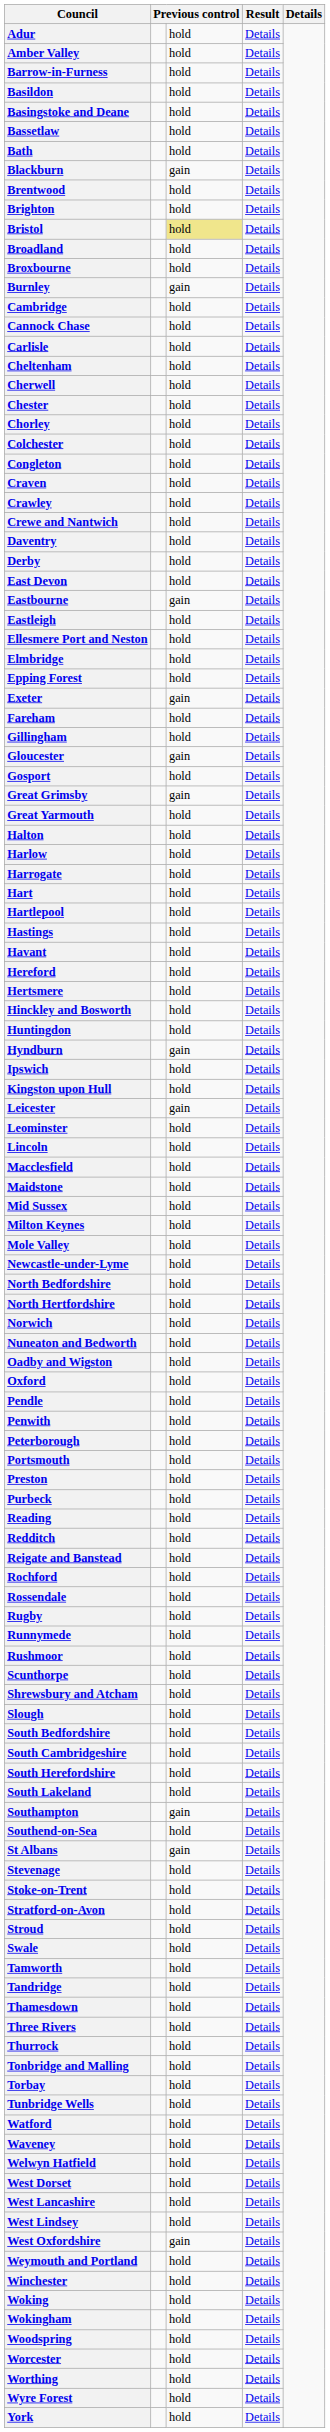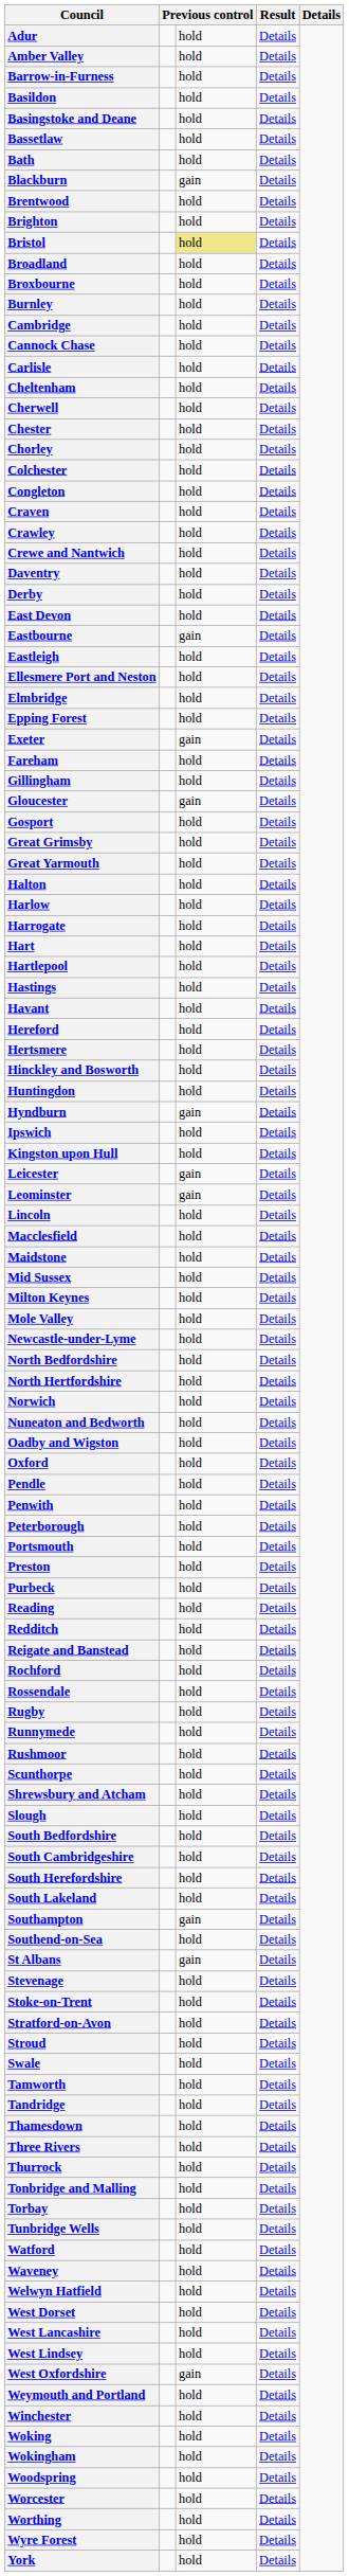 <table class="wikitable sortable" border="1">
 <tr>
 <th scope="col">Council</th>
 <th colspan=2>Previous control</th>
 <th colspan=2>Result</th>
 <th class="unsortable" scope="col">Details</th>
 </tr>
 <tr>
 <th scope="row" style="text-align: left;"><a href='#'>Adur</a></th>
 <td></td>
 <td> hold</td>
 <td><a href='#'>Details</a></td>
 </tr>
 <tr>
 <th scope="row" style="text-align: left;"><a href='#'>Amber Valley</a></th>
 <td></td>
 <td> hold</td>
 <td><a href='#'>Details</a></td>
 </tr>
 <tr>
 <th scope="row" style="text-align: left;"><a href='#'>Barrow-in-Furness</a></th>
 <td></td>
 <td> hold</td>
 <td><a href='#'>Details</a></td>
 </tr>
 <tr>
 <th scope="row" style="text-align: left;"><a href='#'>Basildon</a></th>
 <td></td>
 <td> hold</td>
 <td><a href='#'>Details</a></td>
 </tr>
 <tr>
 <th scope="row" style="text-align: left;"><a href='#'>Basingstoke and Deane</a></th>
 <td></td>
 <td> hold</td>
 <td><a href='#'>Details</a></td>
 </tr>
 <tr>
 <th scope="row" style="text-align: left;"><a href='#'>Bassetlaw</a></th>
 <td></td>
 <td> hold</td>
 <td><a href='#'>Details</a></td>
 </tr>
 <tr>
 <th scope="row" style="text-align: left;"><a href='#'>Bath</a></th>
 <td></td>
 <td> hold</td>
 <td><a href='#'>Details</a></td>
 </tr>
 <tr>
 <th scope="row" style="text-align: left;"><a href='#'>Blackburn</a></th>
 <td></td>
 <td> gain</td>
 <td><a href='#'>Details</a></td>
 </tr>
 <tr>
 <th scope="row" style="text-align: left;"><a href='#'>Brentwood</a></th>
 <td></td>
 <td> hold</td>
 <td><a href='#'>Details</a></td>
 </tr>
 <tr>
 <th scope="row" style="text-align: left;"><a href='#'>Brighton</a></th>
 <td></td>
 <td> hold</td>
 <td><a href='#'>Details</a></td>
 </tr>
 <tr>
 <th scope="row" style="text-align: left;"><a href='#'>Bristol</a></th>
 <td></td>
 <td style="background: khaki;"> hold</td>
 <td><a href='#'>Details</a></td>
 </tr>
 <tr>
 <th scope="row" style="text-align: left;"><a href='#'>Broadland</a></th>
 <td></td>
 <td> hold</td>
 <td><a href='#'>Details</a></td>
 </tr>
 <tr>
 <th scope="row" style="text-align: left;"><a href='#'>Broxbourne</a></th>
 <td></td>
 <td> hold</td>
 <td><a href='#'>Details</a></td>
 </tr>
 <tr>
 <th scope="row" style="text-align: left;"><a href='#'>Burnley</a></th>
 <td></td>
-<td> gain</td>
+<td> hold</td>
 <td><a href='#'>Details</a></td>
 </tr>
 <tr>
 <th scope="row" style="text-align: left;"><a href='#'>Cambridge</a></th>
 <td></td>
 <td> hold</td>
 <td><a href='#'>Details</a></td>
 </tr>
 <tr>
 <th scope="row" style="text-align: left;"><a href='#'>Cannock Chase</a></th>
 <td></td>
 <td> hold</td>
 <td><a href='#'>Details</a></td>
 </tr>
 <tr>
 <th scope="row" style="text-align: left;"><a href='#'>Carlisle</a></th>
 <td></td>
 <td> hold</td>
 <td><a href='#'>Details</a></td>
 </tr>
 <tr>
 <th scope="row" style="text-align: left;"><a href='#'>Cheltenham</a></th>
 <td></td>
 <td> hold</td>
 <td><a href='#'>Details</a></td>
 </tr>
 <tr>
 <th scope="row" style="text-align: left;"><a href='#'>Cherwell</a></th>
 <td></td>
 <td> hold</td>
 <td><a href='#'>Details</a></td>
 </tr>
 <tr>
 <th scope="row" style="text-align: left;"><a href='#'>Chester</a></th>
 <td></td>
 <td> hold</td>
 <td><a href='#'>Details</a></td>
 </tr>
 <tr>
 <th scope="row" style="text-align: left;"><a href='#'>Chorley</a></th>
 <td></td>
 <td> hold</td>
 <td><a href='#'>Details</a></td>
 </tr>
 <tr>
 <th scope="row" style="text-align: left;"><a href='#'>Colchester</a></th>
 <td></td>
 <td> hold</td>
 <td><a href='#'>Details</a></td>
 </tr>
 <tr>
 <th scope="row" style="text-align: left;"><a href='#'>Congleton</a></th>
 <td></td>
 <td> hold</td>
 <td><a href='#'>Details</a></td>
 </tr>
 <tr>
 <th scope="row" style="text-align: left;"><a href='#'>Craven</a></th>
 <td></td>
 <td> hold</td>
 <td><a href='#'>Details</a></td>
 </tr>
 <tr>
 <th scope="row" style="text-align: left;"><a href='#'>Crawley</a></th>
 <td></td>
 <td> hold</td>
 <td><a href='#'>Details</a></td>
 </tr>
 <tr>
 <th scope="row" style="text-align: left;"><a href='#'>Crewe and Nantwich</a></th>
 <td></td>
 <td> hold</td>
 <td><a href='#'>Details</a></td>
 </tr>
 <tr>
 <th scope="row" style="text-align: left;"><a href='#'>Daventry</a></th>
 <td></td>
 <td> hold</td>
 <td><a href='#'>Details</a></td>
 </tr>
 <tr>
 <th scope="row" style="text-align: left;"><a href='#'>Derby</a></th>
 <td></td>
 <td> hold</td>
 <td><a href='#'>Details</a></td>
 </tr>
 <tr>
 <th scope="row" style="text-align: left;"><a href='#'>East Devon</a></th>
 <td></td>
 <td> hold</td>
 <td><a href='#'>Details</a></td>
 </tr>
 <tr>
 <th scope="row" style="text-align: left;"><a href='#'>Eastbourne</a></th>
 <td></td>
 <td> gain</td>
 <td><a href='#'>Details</a></td>
 </tr>
 <tr>
 <th scope="row" style="text-align: left;"><a href='#'>Eastleigh</a></th>
 <td></td>
 <td> hold</td>
 <td><a href='#'>Details</a></td>
 </tr>
 <tr>
 <th scope="row" style="text-align: left;"><a href='#'>Ellesmere Port and Neston</a></th>
 <td></td>
 <td> hold</td>
 <td><a href='#'>Details</a></td>
 </tr>
 <tr>
 <th scope="row" style="text-align: left;"><a href='#'>Elmbridge</a></th>
 <td></td>
 <td> hold</td>
 <td><a href='#'>Details</a></td>
 </tr>
 <tr>
 <th scope="row" style="text-align: left;"><a href='#'>Epping Forest</a></th>
 <td></td>
 <td> hold</td>
 <td><a href='#'>Details</a></td>
 </tr>
 <tr>
 <th scope="row" style="text-align: left;"><a href='#'>Exeter</a></th>
 <td></td>
 <td> gain</td>
 <td><a href='#'>Details</a></td>
 </tr>
 <tr>
 <th scope="row" style="text-align: left;"><a href='#'>Fareham</a></th>
 <td></td>
 <td> hold</td>
 <td><a href='#'>Details</a></td>
 </tr>
 <tr>
 <th scope="row" style="text-align: left;"><a href='#'>Gillingham</a></th>
 <td></td>
 <td> hold</td>
 <td><a href='#'>Details</a></td>
 </tr>
 <tr>
 <th scope="row" style="text-align: left;"><a href='#'>Gloucester</a></th>
 <td></td>
 <td> gain</td>
 <td><a href='#'>Details</a></td>
 </tr>
 <tr>
 <th scope="row" style="text-align: left;"><a href='#'>Gosport</a></th>
 <td></td>
 <td> hold</td>
 <td><a href='#'>Details</a></td>
 </tr>
 <tr>
 <th scope="row" style="text-align: left;"><a href='#'>Great Grimsby</a></th>
 <td></td>
-<td> gain</td>
+<td> hold</td>
 <td><a href='#'>Details</a></td>
 </tr>
 <tr>
 <th scope="row" style="text-align: left;"><a href='#'>Great Yarmouth</a></th>
 <td></td>
 <td> hold</td>
 <td><a href='#'>Details</a></td>
 </tr>
 <tr>
 <th scope="row" style="text-align: left;"><a href='#'>Halton</a></th>
 <td></td>
 <td> hold</td>
 <td><a href='#'>Details</a></td>
 </tr>
 <tr>
 <th scope="row" style="text-align: left;"><a href='#'>Harlow</a></th>
 <td></td>
 <td> hold</td>
 <td><a href='#'>Details</a></td>
 </tr>
 <tr>
 <th scope="row" style="text-align: left;"><a href='#'>Harrogate</a></th>
 <td></td>
 <td> hold</td>
 <td><a href='#'>Details</a></td>
 </tr>
 <tr>
 <th scope="row" style="text-align: left;"><a href='#'>Hart</a></th>
 <td></td>
 <td> hold</td>
 <td><a href='#'>Details</a></td>
 </tr>
 <tr>
 <th scope="row" style="text-align: left;"><a href='#'>Hartlepool</a></th>
 <td></td>
 <td> hold</td>
 <td><a href='#'>Details</a></td>
 </tr>
 <tr>
 <th scope="row" style="text-align: left;"><a href='#'>Hastings</a></th>
 <td></td>
 <td> hold</td>
 <td><a href='#'>Details</a></td>
 </tr>
 <tr>
 <th scope="row" style="text-align: left;"><a href='#'>Havant</a></th>
 <td></td>
 <td> hold</td>
 <td><a href='#'>Details</a></td>
 </tr>
 <tr>
 <th scope="row" style="text-align: left;"><a href='#'>Hereford</a></th>
 <td></td>
 <td> hold</td>
 <td><a href='#'>Details</a></td>
 </tr>
 <tr>
 <th scope="row" style="text-align: left;"><a href='#'>Hertsmere</a></th>
 <td></td>
 <td> hold</td>
 <td><a href='#'>Details</a></td>
 </tr>
 <tr>
 <th scope="row" style="text-align: left;"><a href='#'>Hinckley and Bosworth</a></th>
 <td></td>
 <td> hold</td>
 <td><a href='#'>Details</a></td>
 </tr>
 <tr>
 <th scope="row" style="text-align: left;"><a href='#'>Huntingdon</a></th>
 <td></td>
 <td> hold</td>
 <td><a href='#'>Details</a></td>
 </tr>
 <tr>
 <th scope="row" style="text-align: left;"><a href='#'>Hyndburn</a></th>
 <td></td>
 <td> gain</td>
 <td><a href='#'>Details</a></td>
 </tr>
 <tr>
 <th scope="row" style="text-align: left;"><a href='#'>Ipswich</a></th>
 <td></td>
 <td> hold</td>
 <td><a href='#'>Details</a></td>
 </tr>
 <tr>
 <th scope="row" style="text-align: left;"><a href='#'>Kingston upon Hull</a></th>
 <td></td>
 <td> hold</td>
 <td><a href='#'>Details</a></td>
 </tr>
 <tr>
 <th scope="row" style="text-align: left;"><a href='#'>Leicester</a></th>
 <td></td>
 <td> gain</td>
 <td><a href='#'>Details</a></td>
 </tr>
 <tr>
 <th scope="row" style="text-align: left;"><a href='#'>Leominster</a></th>
 <td></td>
-<td> hold</td>
+<td> gain</td>
 <td><a href='#'>Details</a></td>
 </tr>
 <tr>
 <th scope="row" style="text-align: left;"><a href='#'>Lincoln</a></th>
 <td></td>
 <td> hold</td>
 <td><a href='#'>Details</a></td>
 </tr>
 <tr>
 <th scope="row" style="text-align: left;"><a href='#'>Macclesfield</a></th>
 <td></td>
 <td> hold</td>
 <td><a href='#'>Details</a></td>
 </tr>
 <tr>
 <th scope="row" style="text-align: left;"><a href='#'>Maidstone</a></th>
 <td></td>
 <td> hold</td>
 <td><a href='#'>Details</a></td>
 </tr>
 <tr>
 <th scope="row" style="text-align: left;"><a href='#'>Mid Sussex</a></th>
 <td></td>
 <td> hold</td>
 <td><a href='#'>Details</a></td>
 </tr>
 <tr>
 <th scope="row" style="text-align: left;"><a href='#'>Milton Keynes</a></th>
 <td></td>
 <td> hold</td>
 <td><a href='#'>Details</a></td>
 </tr>
 <tr>
 <th scope="row" style="text-align: left;"><a href='#'>Mole Valley</a></th>
 <td></td>
 <td> hold</td>
 <td><a href='#'>Details</a></td>
 </tr>
 <tr>
 <th scope="row" style="text-align: left;"><a href='#'>Newcastle-under-Lyme</a></th>
 <td></td>
 <td> hold</td>
 <td><a href='#'>Details</a></td>
 </tr>
 <tr>
 <th scope="row" style="text-align: left;"><a href='#'>North Bedfordshire</a></th>
 <td></td>
 <td> hold</td>
 <td><a href='#'>Details</a></td>
 </tr>
 <tr>
 <th scope="row" style="text-align: left;"><a href='#'>North Hertfordshire</a></th>
 <td></td>
 <td> hold</td>
 <td><a href='#'>Details</a></td>
 </tr>
 <tr>
 <th scope="row" style="text-align: left;"><a href='#'>Norwich</a></th>
 <td></td>
 <td> hold</td>
 <td><a href='#'>Details</a></td>
 </tr>
 <tr>
 <th scope="row" style="text-align: left;"><a href='#'>Nuneaton and Bedworth</a></th>
 <td></td>
 <td> hold</td>
 <td><a href='#'>Details</a></td>
 </tr>
 <tr>
 <th scope="row" style="text-align: left;"><a href='#'>Oadby and Wigston</a></th>
 <td></td>
 <td> hold</td>
 <td><a href='#'>Details</a></td>
 </tr>
 <tr>
 <th scope="row" style="text-align: left;"><a href='#'>Oxford</a></th>
 <td></td>
 <td> hold</td>
 <td><a href='#'>Details</a></td>
 </tr>
 <tr>
 <th scope="row" style="text-align: left;"><a href='#'>Pendle</a></th>
 <td></td>
 <td> hold</td>
 <td><a href='#'>Details</a></td>
 </tr>
 <tr>
 <th scope="row" style="text-align: left;"><a href='#'>Penwith</a></th>
 <td></td>
 <td> hold</td>
 <td><a href='#'>Details</a></td>
 </tr>
 <tr>
 <th scope="row" style="text-align: left;"><a href='#'>Peterborough</a></th>
 <td></td>
 <td> hold</td>
 <td><a href='#'>Details</a></td>
 </tr>
 <tr>
 <th scope="row" style="text-align: left;"><a href='#'>Portsmouth</a></th>
 <td></td>
 <td> hold</td>
 <td><a href='#'>Details</a></td>
 </tr>
 <tr>
 <th scope="row" style="text-align: left;"><a href='#'>Preston</a></th>
 <td></td>
 <td> hold</td>
 <td><a href='#'>Details</a></td>
 </tr>
 <tr>
 <th scope="row" style="text-align: left;"><a href='#'>Purbeck</a></th>
 <td></td>
 <td> hold</td>
 <td><a href='#'>Details</a></td>
 </tr>
 <tr>
 <th scope="row" style="text-align: left;"><a href='#'>Reading</a></th>
 <td></td>
 <td> hold</td>
 <td><a href='#'>Details</a></td>
 </tr>
 <tr>
 <th scope="row" style="text-align: left;"><a href='#'>Redditch</a></th>
 <td></td>
 <td> hold</td>
 <td><a href='#'>Details</a></td>
 </tr>
 <tr>
 <th scope="row" style="text-align: left;"><a href='#'>Reigate and Banstead</a></th>
 <td></td>
 <td> hold</td>
 <td><a href='#'>Details</a></td>
 </tr>
 <tr>
 <th scope="row" style="text-align: left;"><a href='#'>Rochford</a></th>
 <td></td>
 <td> hold</td>
 <td><a href='#'>Details</a></td>
 </tr>
 <tr>
 <th scope="row" style="text-align: left;"><a href='#'>Rossendale</a></th>
 <td></td>
 <td> hold</td>
 <td><a href='#'>Details</a></td>
 </tr>
 <tr>
 <th scope="row" style="text-align: left;"><a href='#'>Rugby</a></th>
 <td></td>
 <td> hold</td>
 <td><a href='#'>Details</a></td>
 </tr>
 <tr>
 <th scope="row" style="text-align: left;"><a href='#'>Runnymede</a></th>
 <td></td>
 <td> hold</td>
 <td><a href='#'>Details</a></td>
 </tr>
 <tr>
 <th scope="row" style="text-align: left;"><a href='#'>Rushmoor</a></th>
 <td></td>
 <td> hold</td>
 <td><a href='#'>Details</a></td>
 </tr>
 <tr>
 <th scope="row" style="text-align: left;"><a href='#'>Scunthorpe</a></th>
 <td></td>
 <td> hold</td>
 <td><a href='#'>Details</a></td>
 </tr>
 <tr>
 <th scope="row" style="text-align: left;"><a href='#'>Shrewsbury and Atcham</a></th>
 <td></td>
 <td> hold</td>
 <td><a href='#'>Details</a></td>
 </tr>
 <tr>
 <th scope="row" style="text-align: left;"><a href='#'>Slough</a></th>
 <td></td>
 <td> hold</td>
 <td><a href='#'>Details</a></td>
 </tr>
 <tr>
 <th scope="row" style="text-align: left;"><a href='#'>South Bedfordshire</a></th>
 <td></td>
 <td> hold</td>
 <td><a href='#'>Details</a></td>
 </tr>
 <tr>
 <th scope="row" style="text-align: left;"><a href='#'>South Cambridgeshire</a></th>
 <td></td>
 <td> hold</td>
 <td><a href='#'>Details</a></td>
 </tr>
 <tr>
 <th scope="row" style="text-align: left;"><a href='#'>South Herefordshire</a></th>
 <td></td>
 <td> hold</td>
 <td><a href='#'>Details</a></td>
 </tr>
 <tr>
 <th scope="row" style="text-align: left;"><a href='#'>South Lakeland</a></th>
 <td></td>
 <td> hold</td>
 <td><a href='#'>Details</a></td>
 </tr>
 <tr>
 <th scope="row" style="text-align: left;"><a href='#'>Southampton</a></th>
 <td></td>
 <td> gain</td>
 <td><a href='#'>Details</a></td>
 </tr>
 <tr>
 <th scope="row" style="text-align: left;"><a href='#'>Southend-on-Sea</a></th>
 <td></td>
 <td> hold</td>
 <td><a href='#'>Details</a></td>
 </tr>
 <tr>
 <th scope="row" style="text-align: left;"><a href='#'>St Albans</a></th>
 <td></td>
 <td> gain</td>
 <td><a href='#'>Details</a></td>
 </tr>
 <tr>
 <th scope="row" style="text-align: left;"><a href='#'>Stevenage</a></th>
 <td></td>
 <td> hold</td>
 <td><a href='#'>Details</a></td>
 </tr>
 <tr>
 <th scope="row" style="text-align: left;"><a href='#'>Stoke-on-Trent</a></th>
 <td></td>
 <td> hold</td>
 <td><a href='#'>Details</a></td>
 </tr>
 <tr>
 <th scope="row" style="text-align: left;"><a href='#'>Stratford-on-Avon</a></th>
 <td></td>
 <td> hold</td>
 <td><a href='#'>Details</a></td>
 </tr>
 <tr>
 <th scope="row" style="text-align: left;"><a href='#'>Stroud</a></th>
 <td></td>
 <td> hold</td>
 <td><a href='#'>Details</a></td>
 </tr>
 <tr>
 <th scope="row" style="text-align: left;"><a href='#'>Swale</a></th>
 <td></td>
 <td> hold</td>
 <td><a href='#'>Details</a></td>
 </tr>
 <tr>
 <th scope="row" style="text-align: left;"><a href='#'>Tamworth</a></th>
 <td></td>
 <td> hold</td>
 <td><a href='#'>Details</a></td>
 </tr>
 <tr>
 <th scope="row" style="text-align: left;"><a href='#'>Tandridge</a></th>
 <td></td>
 <td> hold</td>
 <td><a href='#'>Details</a></td>
 </tr>
 <tr>
 <th scope="row" style="text-align: left;"><a href='#'>Thamesdown</a></th>
 <td></td>
 <td> hold</td>
 <td><a href='#'>Details</a></td>
 </tr>
 <tr>
 <th scope="row" style="text-align: left;"><a href='#'>Three Rivers</a></th>
 <td></td>
 <td> hold</td>
 <td><a href='#'>Details</a></td>
 </tr>
 <tr>
 <th scope="row" style="text-align: left;"><a href='#'>Thurrock</a></th>
 <td></td>
 <td> hold</td>
 <td><a href='#'>Details</a></td>
 </tr>
 <tr>
 <th scope="row" style="text-align: left;"><a href='#'>Tonbridge and Malling</a></th>
 <td></td>
 <td> hold</td>
 <td><a href='#'>Details</a></td>
 </tr>
 <tr>
 <th scope="row" style="text-align: left;"><a href='#'>Torbay</a></th>
 <td></td>
 <td> hold</td>
 <td><a href='#'>Details</a></td>
 </tr>
 <tr>
 <th scope="row" style="text-align: left;"><a href='#'>Tunbridge Wells</a></th>
 <td></td>
 <td> hold</td>
 <td><a href='#'>Details</a></td>
 </tr>
 <tr>
 <th scope="row" style="text-align: left;"><a href='#'>Watford</a></th>
 <td></td>
 <td> hold</td>
 <td><a href='#'>Details</a></td>
 </tr>
 <tr>
 <th scope="row" style="text-align: left;"><a href='#'>Waveney</a></th>
 <td></td>
 <td> hold</td>
 <td><a href='#'>Details</a></td>
 </tr>
 <tr>
 <th scope="row" style="text-align: left;"><a href='#'>Welwyn Hatfield</a></th>
 <td></td>
 <td> hold</td>
 <td><a href='#'>Details</a></td>
 </tr>
 <tr>
 <th scope="row" style="text-align: left;"><a href='#'>West Dorset</a></th>
 <td></td>
 <td> hold</td>
 <td><a href='#'>Details</a></td>
 </tr>
 <tr>
 <th scope="row" style="text-align: left;"><a href='#'>West Lancashire</a></th>
 <td></td>
 <td> hold</td>
 <td><a href='#'>Details</a></td>
 </tr>
 <tr>
 <th scope="row" style="text-align: left;"><a href='#'>West Lindsey</a></th>
 <td></td>
 <td> hold</td>
 <td><a href='#'>Details</a></td>
 </tr>
 <tr>
 <th scope="row" style="text-align: left;"><a href='#'>West Oxfordshire</a></th>
 <td></td>
 <td> gain</td>
 <td><a href='#'>Details</a></td>
 </tr>
 <tr>
 <th scope="row" style="text-align: left;"><a href='#'>Weymouth and Portland</a></th>
 <td></td>
 <td> hold</td>
 <td><a href='#'>Details</a></td>
 </tr>
 <tr>
 <th scope="row" style="text-align: left;"><a href='#'>Winchester</a></th>
 <td></td>
 <td> hold</td>
 <td><a href='#'>Details</a></td>
 </tr>
 <tr>
 <th scope="row" style="text-align: left;"><a href='#'>Woking</a></th>
 <td></td>
 <td> hold</td>
 <td><a href='#'>Details</a></td>
 </tr>
 <tr>
 <th scope="row" style="text-align: left;"><a href='#'>Wokingham</a></th>
 <td></td>
 <td> hold</td>
 <td><a href='#'>Details</a></td>
 </tr>
 <tr>
 <th scope="row" style="text-align: left;"><a href='#'>Woodspring</a></th>
 <td></td>
 <td> hold</td>
 <td><a href='#'>Details</a></td>
 </tr>
 <tr>
 <th scope="row" style="text-align: left;"><a href='#'>Worcester</a></th>
 <td></td>
 <td> hold</td>
 <td><a href='#'>Details</a></td>
 </tr>
 <tr>
 <th scope="row" style="text-align: left;"><a href='#'>Worthing</a></th>
 <td></td>
 <td> hold</td>
 <td><a href='#'>Details</a></td>
 </tr>
 <tr>
 <th scope="row" style="text-align: left;"><a href='#'>Wyre Forest</a></th>
 <td></td>
 <td> hold</td>
 <td><a href='#'>Details</a></td>
 </tr>
 <tr>
 <th scope="row" style="text-align: left;"><a href='#'>York</a></th>
 <td></td>
 <td> hold</td>
 <td><a href='#'>Details</a></td>
 </tr>
 </table>
